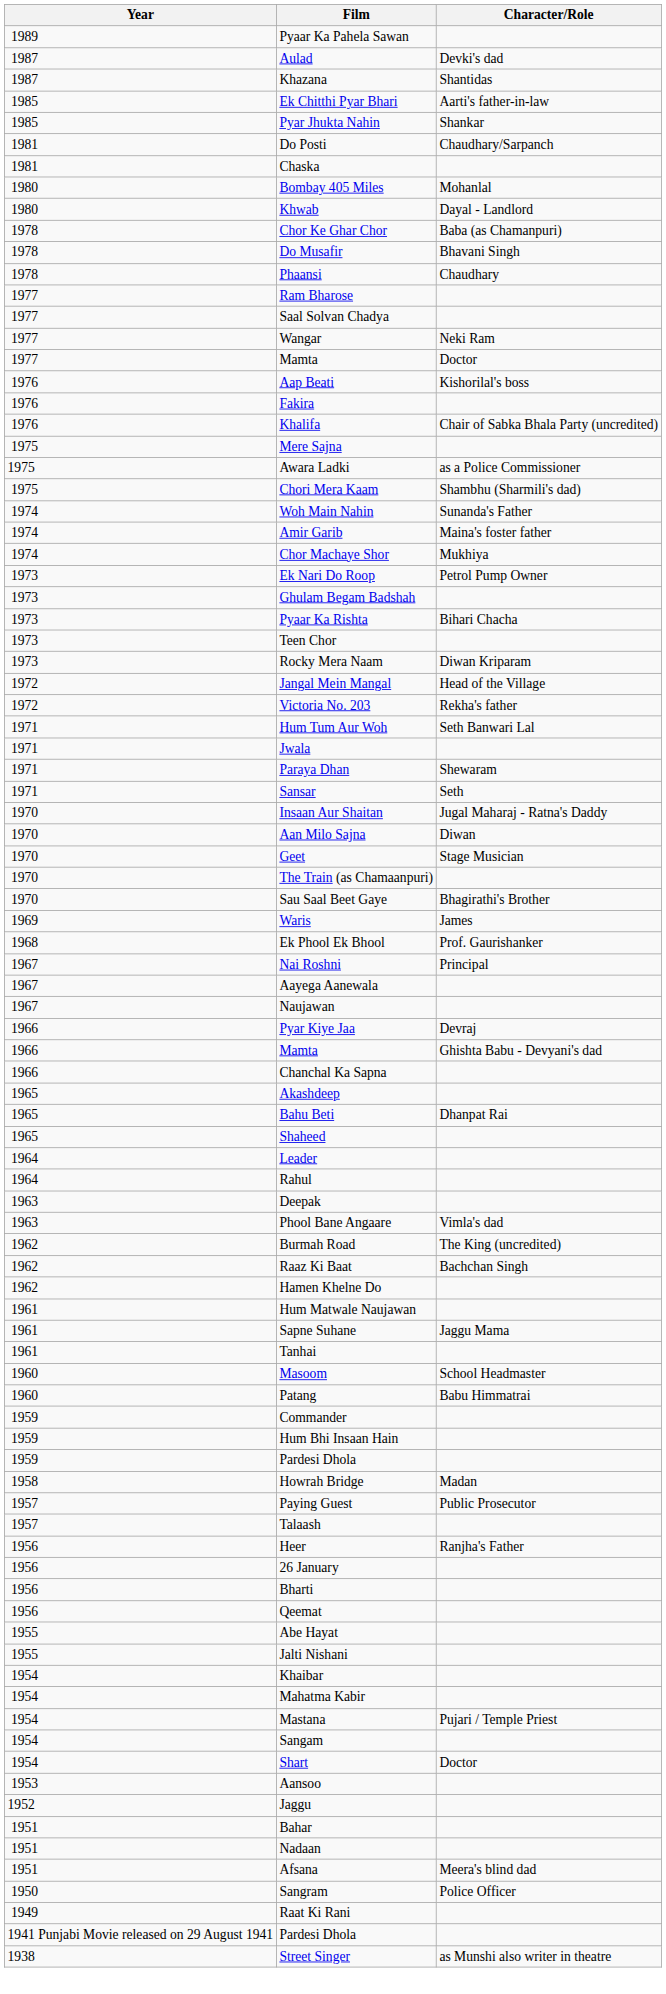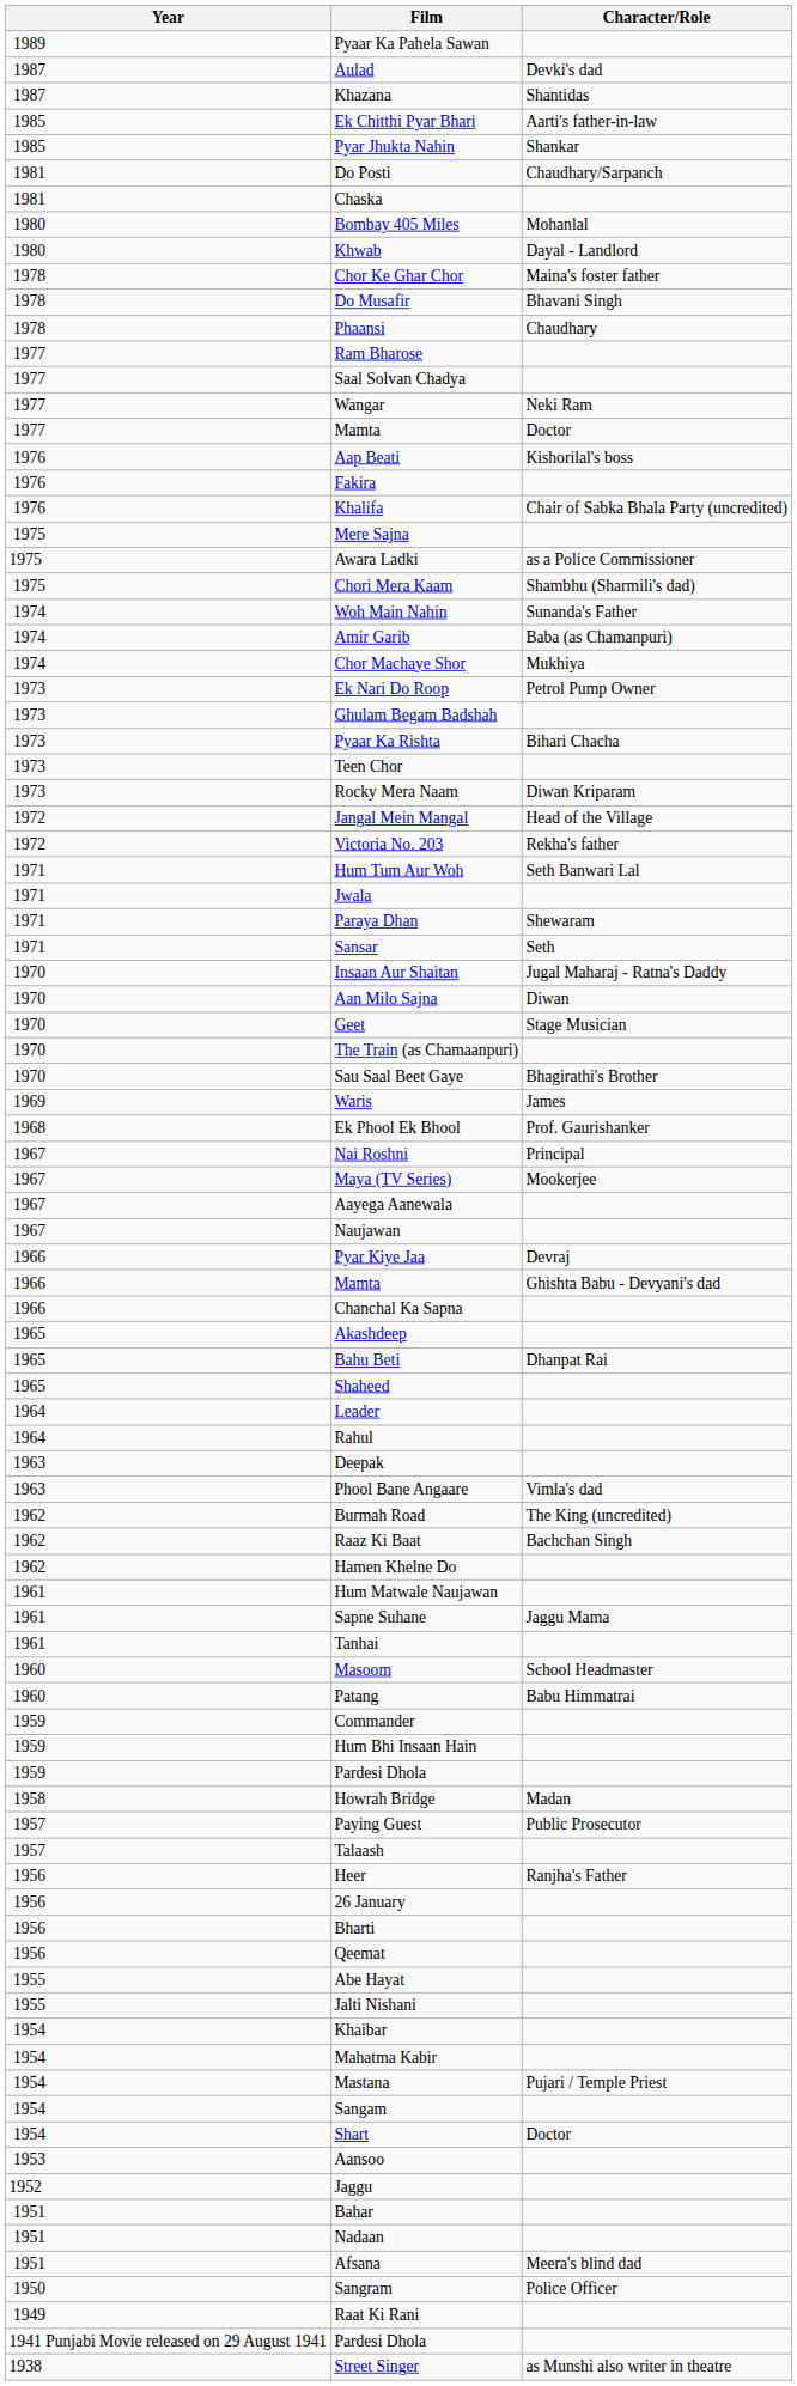 <table class="wikitable sortable">
 <tr>
 <th>Year</th>
 <th>Film</th>
 <th>Character/Role</th>
 </tr>
 <tr>
 <td> 1989</td>
 <td>Pyaar Ka Pahela Sawan</td>
 <td></td>
 </tr>
 <tr>
 <td> 1987</td>
 <td><a href='#'>Aulad</a></td>
 <td>Devki's dad</td>
 </tr>
 <tr>
 <td> 1987</td>
 <td>Khazana</td>
 <td>Shantidas</td>
 </tr>
 <tr>
 <td> 1985</td>
 <td><a href='#'>Ek Chitthi Pyar Bhari</a></td>
 <td>Aarti's father-in-law</td>
 </tr>
 <tr>
 <td> 1985</td>
 <td><a href='#'>Pyar Jhukta Nahin</a></td>
 <td>Shankar</td>
 </tr>
 <tr>
 <td> 1981</td>
 <td>Do Posti</td>
 <td>Chaudhary/Sarpanch</td>
 </tr>
 <tr>
 <td> 1981</td>
 <td>Chaska</td>
 <td></td>
 </tr>
 <tr>
 <td> 1980</td>
 <td><a href='#'>Bombay 405 Miles</a></td>
 <td>Mohanlal</td>
 </tr>
 <tr>
 <td> 1980</td>
 <td><a href='#'>Khwab</a></td>
 <td>Dayal - Landlord</td>
 </tr>
 <tr>
 <td> 1978</td>
 <td><a href='#'>Chor Ke Ghar Chor</a></td>
-<td>Baba (as Chamanpuri)</td>
+<td>Maina's foster father</td>
 </tr>
 <tr>
 <td> 1978</td>
 <td><a href='#'>Do Musafir</a></td>
 <td>Bhavani Singh</td>
 </tr>
 <tr>
 <td> 1978</td>
 <td><a href='#'>Phaansi</a></td>
 <td>Chaudhary</td>
 </tr>
 <tr>
 <td> 1977</td>
 <td><a href='#'>Ram Bharose</a></td>
 <td></td>
 </tr>
 <tr>
 <td> 1977</td>
 <td>Saal Solvan Chadya</td>
 <td></td>
 </tr>
 <tr>
 <td> 1977</td>
 <td>Wangar</td>
 <td>Neki Ram</td>
 </tr>
 <tr>
 <td> 1977</td>
 <td>Mamta</td>
 <td>Doctor</td>
 </tr>
 <tr>
 <td> 1976</td>
 <td><a href='#'>Aap Beati</a></td>
 <td>Kishorilal's boss</td>
 </tr>
 <tr>
 <td> 1976</td>
 <td><a href='#'>Fakira</a></td>
 <td></td>
 </tr>
 <tr>
 <td> 1976</td>
 <td><a href='#'>Khalifa</a></td>
 <td>Chair of Sabka Bhala Party (uncredited)</td>
 </tr>
 <tr>
 <td> 1975</td>
 <td><a href='#'>Mere Sajna</a></td>
 <td></td>
 </tr>
 <tr>
 <td>1975</td>
 <td>Awara Ladki</td>
 <td>as a Police Commissioner</td>
 </tr>
 <tr>
 <td> 1975</td>
 <td><a href='#'>Chori Mera Kaam</a></td>
 <td>Shambhu (Sharmili's dad)</td>
 </tr>
 <tr>
 <td> 1974</td>
 <td><a href='#'>Woh Main Nahin</a></td>
 <td>Sunanda's Father</td>
 </tr>
 <tr>
 <td> 1974</td>
 <td><a href='#'>Amir Garib</a></td>
-<td>Maina's foster father</td>
+<td>Baba (as Chamanpuri)</td>
 </tr>
 <tr>
 <td> 1974</td>
 <td><a href='#'>Chor Machaye Shor</a></td>
 <td>Mukhiya</td>
 </tr>
 <tr>
 <td> 1973</td>
 <td><a href='#'>Ek Nari Do Roop</a></td>
 <td>Petrol Pump Owner</td>
 </tr>
 <tr>
 <td> 1973</td>
 <td><a href='#'>Ghulam Begam Badshah</a></td>
 <td></td>
 </tr>
 <tr>
 <td> 1973</td>
 <td><a href='#'>Pyaar Ka Rishta</a></td>
 <td>Bihari Chacha</td>
 </tr>
 <tr>
 <td> 1973</td>
 <td>Teen Chor</td>
 <td></td>
 </tr>
 <tr>
 <td> 1973</td>
 <td>Rocky Mera Naam</td>
 <td>Diwan Kriparam</td>
 </tr>
 <tr>
 <td> 1972</td>
 <td><a href='#'>Jangal Mein Mangal</a></td>
 <td>Head of the Village</td>
 </tr>
 <tr>
 <td> 1972</td>
 <td><a href='#'>Victoria No. 203</a></td>
 <td>Rekha's father</td>
 </tr>
 <tr>
 <td> 1971</td>
 <td><a href='#'>Hum Tum Aur Woh</a></td>
 <td>Seth Banwari Lal</td>
 </tr>
 <tr>
 <td> 1971</td>
 <td><a href='#'>Jwala</a></td>
 <td></td>
 </tr>
 <tr>
 <td> 1971</td>
 <td><a href='#'>Paraya Dhan</a></td>
 <td>Shewaram</td>
 </tr>
 <tr>
 <td> 1971</td>
 <td><a href='#'>Sansar</a></td>
 <td>Seth</td>
 </tr>
 <tr>
 <td> 1970</td>
 <td><a href='#'>Insaan Aur Shaitan</a></td>
 <td>Jugal Maharaj - Ratna's Daddy</td>
 </tr>
 <tr>
 <td> 1970</td>
 <td><a href='#'>Aan Milo Sajna</a></td>
 <td>Diwan</td>
 </tr>
 <tr>
 <td> 1970</td>
 <td><a href='#'>Geet</a></td>
 <td>Stage Musician</td>
 </tr>
 <tr>
 <td> 1970</td>
 <td><a href='#'>The Train</a> (as Chamaanpuri)</td>
 <td></td>
 </tr>
 <tr>
 <td> 1970</td>
 <td>Sau Saal Beet Gaye</td>
 <td>Bhagirathi's Brother</td>
 </tr>
 <tr>
 <td> 1969</td>
 <td><a href='#'>Waris</a></td>
 <td>James</td>
 </tr>
 <tr>
 <td> 1968</td>
 <td>Ek Phool Ek Bhool</td>
 <td>Prof. Gaurishanker</td>
 </tr>
 <tr>
 <td> 1967</td>
 <td><a href='#'>Nai Roshni</a></td>
 <td>Principal</td>
+</tr>
+<tr>
+<td> 1967</td>
+<td><a href='#'>Maya (TV Series)</a></td>
+<td>Mookerjee</td>
 </tr>
 <tr>
 <td> 1967</td>
 <td>Aayega Aanewala</td>
 <td></td>
 </tr>
 <tr>
 <td> 1967</td>
 <td>Naujawan</td>
 <td></td>
 </tr>
 <tr>
 <td> 1966</td>
 <td><a href='#'>Pyar Kiye Jaa</a></td>
 <td>Devraj</td>
 </tr>
 <tr>
 <td> 1966</td>
 <td><a href='#'>Mamta</a></td>
 <td>Ghishta Babu - Devyani's dad</td>
 </tr>
 <tr>
 <td> 1966</td>
 <td>Chanchal Ka Sapna</td>
 <td></td>
 </tr>
 <tr>
 <td> 1965</td>
 <td><a href='#'>Akashdeep</a></td>
 <td></td>
 </tr>
 <tr>
 <td> 1965</td>
 <td><a href='#'>Bahu Beti</a></td>
 <td>Dhanpat Rai</td>
 </tr>
 <tr>
 <td> 1965</td>
 <td><a href='#'>Shaheed</a></td>
 <td></td>
 </tr>
 <tr>
 <td> 1964</td>
 <td><a href='#'>Leader</a></td>
 <td></td>
 </tr>
 <tr>
 <td> 1964</td>
 <td>Rahul</td>
 <td></td>
 </tr>
 <tr>
 <td> 1963</td>
 <td>Deepak</td>
 <td></td>
 </tr>
 <tr>
 <td> 1963</td>
 <td>Phool Bane Angaare</td>
 <td>Vimla's dad</td>
 </tr>
 <tr>
 <td> 1962</td>
 <td>Burmah Road</td>
 <td>The King (uncredited)</td>
 </tr>
 <tr>
 <td> 1962</td>
 <td>Raaz Ki Baat</td>
 <td>Bachchan Singh</td>
 </tr>
 <tr>
 <td> 1962</td>
 <td>Hamen Khelne Do</td>
 <td></td>
 </tr>
 <tr>
 <td> 1961</td>
 <td>Hum Matwale Naujawan</td>
 <td></td>
 </tr>
 <tr>
 <td> 1961</td>
 <td>Sapne Suhane</td>
 <td>Jaggu Mama</td>
 </tr>
 <tr>
 <td> 1961</td>
 <td>Tanhai</td>
 <td></td>
 </tr>
 <tr>
 <td> 1960</td>
 <td><a href='#'>Masoom</a></td>
 <td>School Headmaster</td>
 </tr>
 <tr>
 <td> 1960</td>
 <td>Patang</td>
 <td>Babu Himmatrai</td>
 </tr>
 <tr>
 <td> 1959</td>
 <td>Commander</td>
 <td></td>
 </tr>
 <tr>
 <td> 1959</td>
 <td>Hum Bhi Insaan Hain</td>
 <td></td>
 </tr>
 <tr>
 <td> 1959</td>
 <td>Pardesi Dhola</td>
 <td></td>
 </tr>
 <tr>
 <td> 1958</td>
 <td>Howrah Bridge</td>
 <td>Madan</td>
 </tr>
 <tr>
 <td> 1957</td>
 <td>Paying Guest</td>
 <td>Public Prosecutor</td>
 </tr>
 <tr>
 <td> 1957</td>
 <td>Talaash</td>
 <td></td>
 </tr>
 <tr>
 <td> 1956</td>
 <td>Heer</td>
 <td>Ranjha's Father</td>
 </tr>
 <tr>
 <td> 1956</td>
 <td>26 January</td>
 <td></td>
 </tr>
 <tr>
 <td> 1956</td>
 <td>Bharti</td>
 <td></td>
 </tr>
 <tr>
 <td> 1956</td>
 <td>Qeemat</td>
 <td></td>
 </tr>
 <tr>
 <td> 1955</td>
 <td>Abe Hayat</td>
 <td></td>
 </tr>
 <tr>
 <td> 1955</td>
 <td>Jalti Nishani</td>
 <td></td>
 </tr>
 <tr>
 <td> 1954</td>
 <td>Khaibar</td>
 <td></td>
 </tr>
 <tr>
 <td> 1954</td>
 <td>Mahatma Kabir</td>
 <td></td>
 </tr>
 <tr>
 <td> 1954</td>
 <td>Mastana</td>
 <td>Pujari / Temple Priest</td>
 </tr>
 <tr>
 <td> 1954</td>
 <td>Sangam</td>
 <td></td>
 </tr>
 <tr>
 <td> 1954</td>
 <td><a href='#'>Shart</a></td>
 <td>Doctor</td>
 </tr>
 <tr>
 <td> 1953</td>
 <td>Aansoo</td>
 <td></td>
 </tr>
 <tr>
 <td>1952</td>
 <td>Jaggu</td>
 <td></td>
 </tr>
 <tr>
 <td> 1951</td>
 <td>Bahar</td>
 <td></td>
 </tr>
 <tr>
 <td> 1951</td>
 <td>Nadaan</td>
 <td></td>
 </tr>
 <tr>
 <td> 1951</td>
 <td>Afsana</td>
 <td>Meera's blind dad</td>
 </tr>
 <tr>
 <td> 1950</td>
 <td>Sangram</td>
 <td>Police Officer</td>
 </tr>
 <tr>
 <td> 1949</td>
 <td>Raat Ki Rani</td>
 <td></td>
 </tr>
 <tr>
 <td>1941 Punjabi Movie released on 29 August 1941</td>
 <td>Pardesi Dhola</td>
 <td></td>
 </tr>
 <tr>
 <td>1938</td>
 <td><a href='#'>Street Singer</a></td>
 <td>as Munshi also writer in theatre</td>
 </tr>
 </table>
